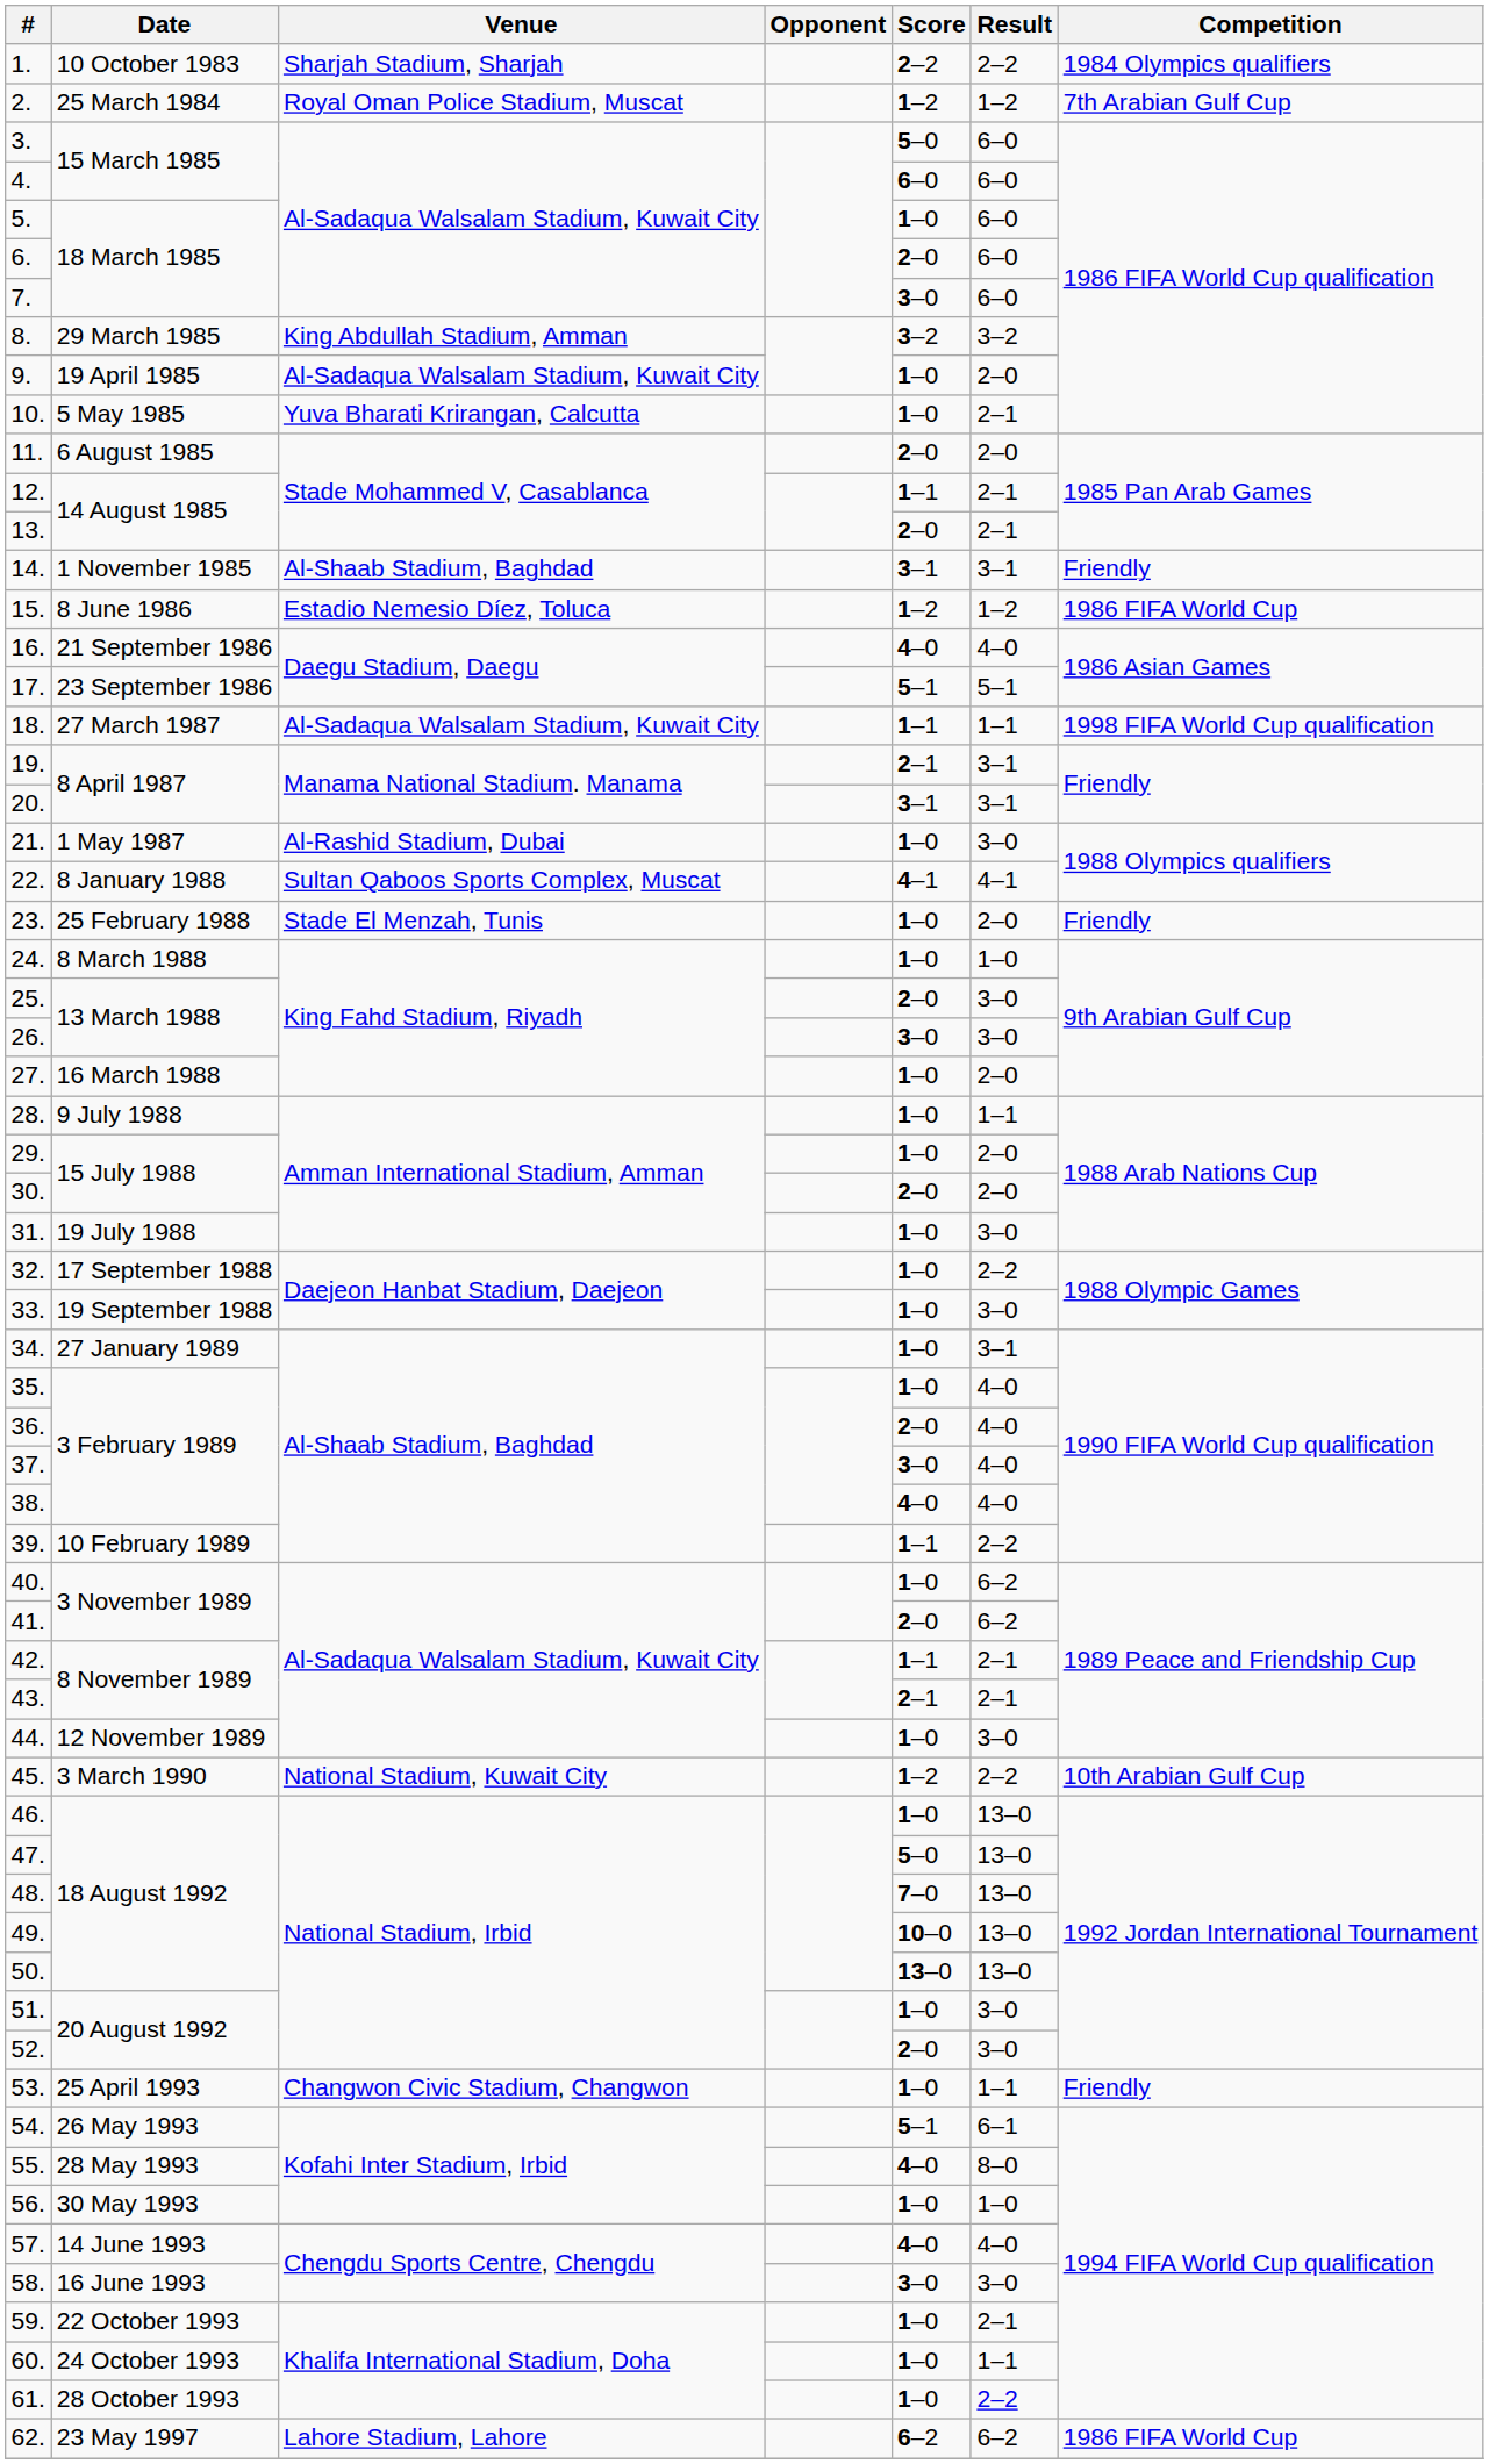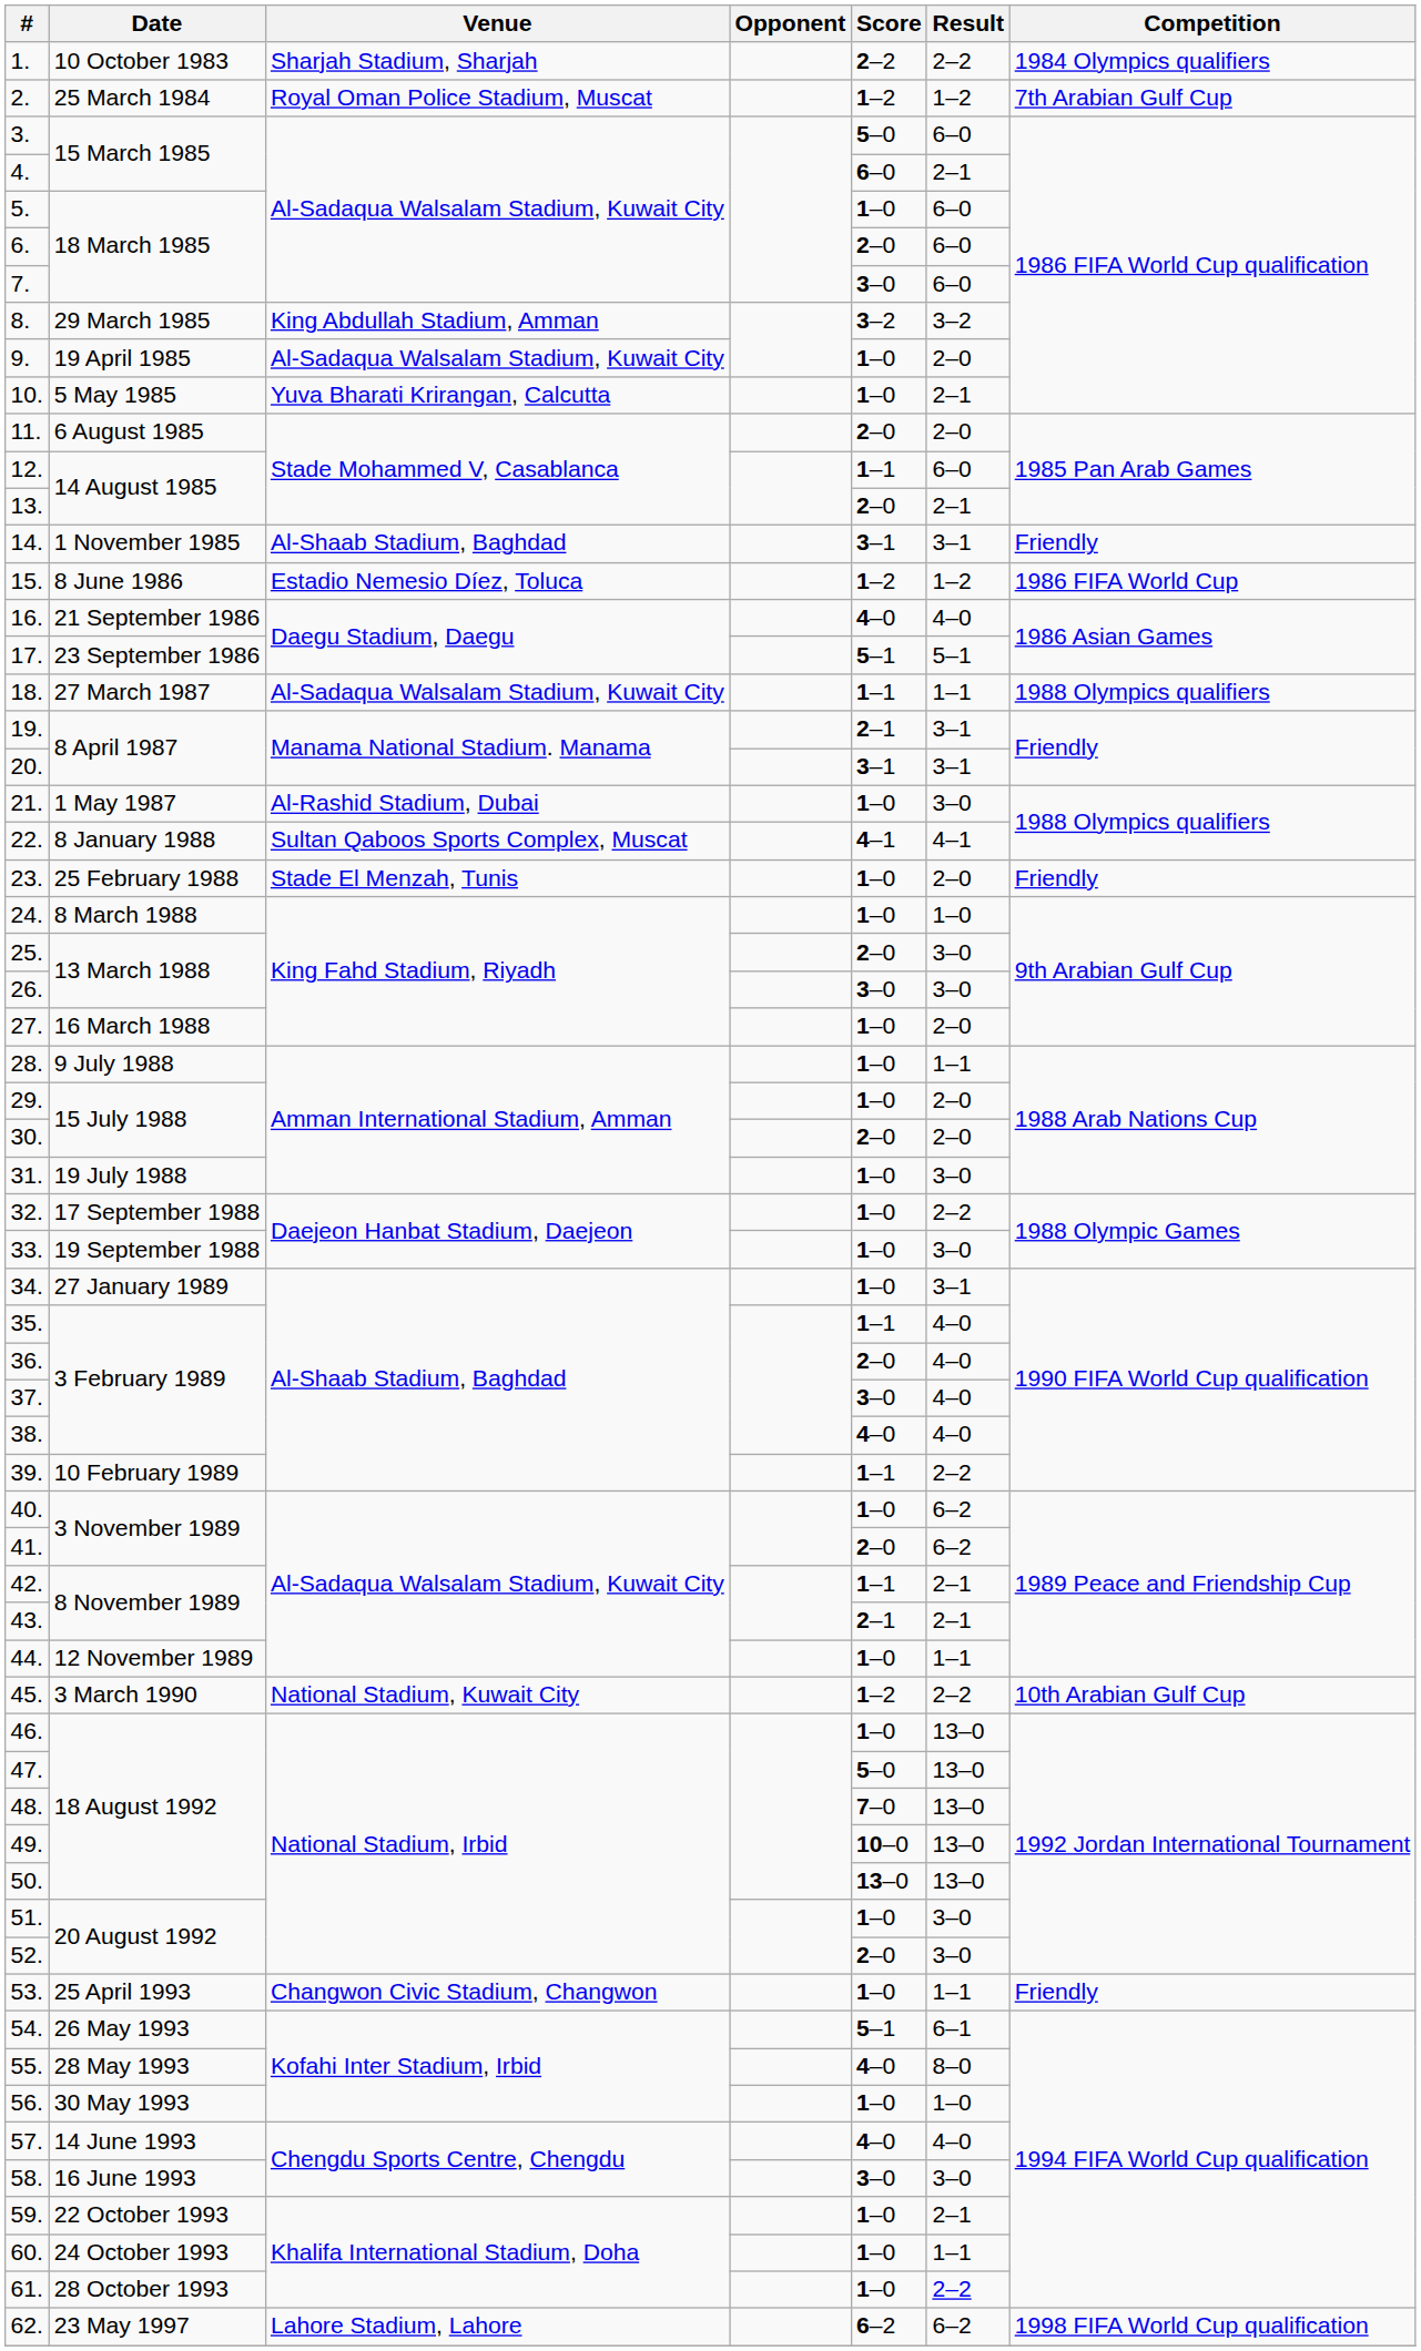 <table class="wikitable collapsible collapsed">
 <tr>
 <th>#</th>
 <th>Date</th>
 <th>Venue</th>
 <th>Opponent</th>
 <th>Score</th>
 <th>Result</th>
 <th>Competition</th>
 </tr>
 <tr>
 <td>1.</td>
 <td>10 October 1983</td>
 <td><a href='#'>Sharjah Stadium</a>, <a href='#'>Sharjah</a></td>
 <td></td>
 <td><strong>2</strong>–2</td>
 <td>2–2</td>
 <td><a href='#'>1984 Olympics qualifiers</a></td>
 </tr>
 <tr>
 <td>2.</td>
 <td>25 March 1984</td>
 <td><a href='#'>Royal Oman Police Stadium</a>, <a href='#'>Muscat</a></td>
 <td></td>
 <td><strong>1</strong>–2</td>
 <td>1–2</td>
 <td><a href='#'>7th Arabian Gulf Cup</a></td>
 </tr>
 <tr>
 <td>3.</td>
 <td rowspan="2">15 March 1985</td>
 <td rowspan="5"><a href='#'>Al-Sadaqua Walsalam Stadium</a>, <a href='#'>Kuwait City</a></td>
 <td rowspan="5"></td>
 <td><strong>5</strong>–0</td>
 <td>6–0</td>
 <td rowspan="8"><a href='#'>1986 FIFA World Cup qualification</a></td>
 </tr>
 <tr>
 <td>4.</td>
 <td><strong>6</strong>–0</td>
-<td>6–0</td>
+<td>2–1</td>
 </tr>
 <tr>
 <td>5.</td>
 <td rowspan="3">18 March 1985</td>
 <td><strong>1</strong>–0</td>
 <td>6–0</td>
 </tr>
 <tr>
 <td>6.</td>
 <td><strong>2</strong>–0</td>
 <td>6–0</td>
 </tr>
 <tr>
 <td>7.</td>
 <td><strong>3</strong>–0</td>
 <td>6–0</td>
 </tr>
 <tr>
 <td>8.</td>
 <td>29 March 1985</td>
 <td><a href='#'>King Abdullah Stadium</a>, <a href='#'>Amman</a></td>
 <td rowspan="2"></td>
 <td><strong>3</strong>–2</td>
 <td>3–2</td>
 </tr>
 <tr>
 <td>9.</td>
 <td>19 April 1985</td>
 <td><a href='#'>Al-Sadaqua Walsalam Stadium</a>, <a href='#'>Kuwait City</a></td>
 <td><strong>1</strong>–0</td>
 <td>2–0</td>
 </tr>
 <tr>
 <td>10.</td>
 <td>5 May 1985</td>
 <td><a href='#'>Yuva Bharati Krirangan</a>, <a href='#'>Calcutta</a></td>
 <td></td>
 <td><strong>1</strong>–0</td>
 <td>2–1</td>
 </tr>
 <tr>
 <td>11.</td>
 <td>6 August 1985</td>
 <td rowspan="3"><a href='#'>Stade Mohammed V</a>, <a href='#'>Casablanca</a></td>
 <td></td>
 <td><strong>2</strong>–0</td>
 <td>2–0</td>
 <td rowspan="3"><a href='#'>1985 Pan Arab Games</a></td>
 </tr>
 <tr>
 <td>12.</td>
 <td rowspan="2">14 August 1985</td>
 <td rowspan="2"></td>
 <td><strong>1</strong>–1</td>
-<td>2–1</td>
+<td>6–0</td>
 </tr>
 <tr>
 <td>13.</td>
 <td><strong>2</strong>–0</td>
 <td>2–1</td>
 </tr>
 <tr>
 <td>14.</td>
 <td>1 November 1985</td>
 <td><a href='#'>Al-Shaab Stadium</a>, <a href='#'>Baghdad</a></td>
 <td></td>
 <td><strong>3</strong>–1</td>
 <td>3–1</td>
 <td><a href='#'>Friendly</a></td>
 </tr>
 <tr>
 <td>15.</td>
 <td>8 June 1986</td>
 <td><a href='#'>Estadio Nemesio Díez</a>, <a href='#'>Toluca</a></td>
 <td></td>
 <td><strong>1</strong>–2</td>
 <td>1–2</td>
 <td><a href='#'>1986 FIFA World Cup</a></td>
 </tr>
 <tr>
 <td>16.</td>
 <td>21 September 1986</td>
 <td rowspan="2"><a href='#'>Daegu Stadium</a>, <a href='#'>Daegu</a></td>
 <td></td>
 <td><strong>4</strong>–0</td>
 <td>4–0</td>
 <td rowspan="2"><a href='#'>1986 Asian Games</a></td>
 </tr>
 <tr>
 <td>17.</td>
 <td>23 September 1986</td>
 <td></td>
 <td><strong>5</strong>–1</td>
 <td>5–1</td>
 </tr>
 <tr>
 <td>18.</td>
 <td>27 March 1987</td>
 <td><a href='#'>Al-Sadaqua Walsalam Stadium</a>, <a href='#'>Kuwait City</a></td>
 <td></td>
 <td><strong>1</strong>–1</td>
 <td>1–1</td>
-<td><a href='#'>1998 FIFA World Cup qualification</a></td>
+<td><a href='#'>1988 Olympics qualifiers</a></td>
 </tr>
 <tr>
 <td>19.</td>
 <td rowspan="2">8 April 1987</td>
 <td rowspan="2"><a href='#'>Manama National Stadium</a>. <a href='#'>Manama</a></td>
 <td></td>
 <td><strong>2</strong>–1</td>
 <td>3–1</td>
 <td rowspan="2"><a href='#'>Friendly</a></td>
 </tr>
 <tr>
 <td>20.</td>
 <td></td>
 <td><strong>3</strong>–1</td>
 <td>3–1</td>
 </tr>
 <tr>
 <td>21.</td>
 <td>1 May 1987</td>
 <td><a href='#'>Al-Rashid Stadium</a>, <a href='#'>Dubai</a></td>
 <td></td>
 <td><strong>1</strong>–0</td>
 <td>3–0</td>
 <td rowspan="2"><a href='#'>1988 Olympics qualifiers</a></td>
 </tr>
 <tr>
 <td>22.</td>
 <td>8 January 1988</td>
 <td><a href='#'>Sultan Qaboos Sports Complex</a>, <a href='#'>Muscat</a></td>
 <td></td>
 <td><strong>4</strong>–1</td>
 <td>4–1</td>
 </tr>
 <tr>
 <td>23.</td>
 <td>25 February 1988</td>
 <td><a href='#'>Stade El Menzah</a>, <a href='#'>Tunis</a></td>
 <td></td>
 <td><strong>1</strong>–0</td>
 <td>2–0</td>
 <td><a href='#'>Friendly</a></td>
 </tr>
 <tr>
 <td>24.</td>
 <td>8 March 1988</td>
 <td rowspan="4"><a href='#'>King Fahd Stadium</a>, <a href='#'>Riyadh</a></td>
 <td></td>
 <td><strong>1</strong>–0</td>
 <td>1–0</td>
 <td rowspan="4"><a href='#'>9th Arabian Gulf Cup</a></td>
 </tr>
 <tr>
 <td>25.</td>
 <td rowspan="2">13 March 1988</td>
 <td></td>
 <td><strong>2</strong>–0</td>
 <td>3–0</td>
 </tr>
 <tr>
 <td>26.</td>
 <td></td>
 <td><strong>3</strong>–0</td>
 <td>3–0</td>
 </tr>
 <tr>
 <td>27.</td>
 <td>16 March 1988</td>
 <td></td>
 <td><strong>1</strong>–0</td>
 <td>2–0</td>
 </tr>
 <tr>
 <td>28.</td>
 <td>9 July 1988</td>
 <td rowspan="4"><a href='#'>Amman International Stadium</a>, <a href='#'>Amman</a></td>
 <td></td>
 <td><strong>1</strong>–0</td>
 <td>1–1</td>
 <td rowspan="4"><a href='#'>1988 Arab Nations Cup</a></td>
 </tr>
 <tr>
 <td>29.</td>
 <td rowspan="2">15 July 1988</td>
 <td></td>
 <td><strong>1</strong>–0</td>
 <td>2–0</td>
 </tr>
 <tr>
 <td>30.</td>
 <td></td>
 <td><strong>2</strong>–0</td>
 <td>2–0</td>
 </tr>
 <tr>
 <td>31.</td>
 <td>19 July 1988</td>
 <td></td>
 <td><strong>1</strong>–0</td>
 <td>3–0</td>
 </tr>
 <tr>
 <td>32.</td>
 <td>17 September 1988</td>
 <td rowspan="2"><a href='#'>Daejeon Hanbat Stadium</a>, <a href='#'>Daejeon</a></td>
 <td></td>
 <td><strong>1</strong>–0</td>
 <td>2–2</td>
 <td rowspan="2"><a href='#'>1988 Olympic Games</a></td>
 </tr>
 <tr>
 <td>33.</td>
 <td>19 September 1988</td>
 <td></td>
 <td><strong>1</strong>–0</td>
 <td>3–0</td>
 </tr>
 <tr>
 <td>34.</td>
 <td>27 January 1989</td>
 <td rowspan="6"><a href='#'>Al-Shaab Stadium</a>, <a href='#'>Baghdad</a></td>
 <td></td>
 <td><strong>1</strong>–0</td>
 <td>3–1</td>
 <td rowspan="6"><a href='#'>1990 FIFA World Cup qualification</a></td>
 </tr>
 <tr>
 <td>35.</td>
 <td rowspan="4">3 February 1989</td>
 <td rowspan="4"></td>
-<td><strong>1</strong>–0</td>
+<td><strong>1</strong>–1</td>
 <td>4–0</td>
 </tr>
 <tr>
 <td>36.</td>
 <td><strong>2</strong>–0</td>
 <td>4–0</td>
 </tr>
 <tr>
 <td>37.</td>
 <td><strong>3</strong>–0</td>
 <td>4–0</td>
 </tr>
 <tr>
 <td>38.</td>
 <td><strong>4</strong>–0</td>
 <td>4–0</td>
 </tr>
 <tr>
 <td>39.</td>
 <td>10 February 1989</td>
 <td></td>
 <td><strong>1</strong>–1</td>
 <td>2–2</td>
 </tr>
 <tr>
 <td>40.</td>
 <td rowspan="2">3 November 1989</td>
 <td rowspan="5"><a href='#'>Al-Sadaqua Walsalam Stadium</a>, <a href='#'>Kuwait City</a></td>
 <td rowspan="2"></td>
 <td><strong>1</strong>–0</td>
 <td>6–2</td>
 <td rowspan="5"><a href='#'>1989 Peace and Friendship Cup</a></td>
 </tr>
 <tr>
 <td>41.</td>
 <td><strong>2</strong>–0</td>
 <td>6–2</td>
 </tr>
 <tr>
 <td>42.</td>
 <td rowspan="2">8 November 1989</td>
 <td rowspan="2"></td>
 <td><strong>1</strong>–1</td>
 <td>2–1</td>
 </tr>
 <tr>
 <td>43.</td>
 <td><strong>2</strong>–1</td>
 <td>2–1</td>
 </tr>
 <tr>
 <td>44.</td>
 <td>12 November 1989</td>
 <td></td>
 <td><strong>1</strong>–0</td>
-<td>3–0</td>
+<td>1–1</td>
 </tr>
 <tr>
 <td>45.</td>
 <td>3 March 1990</td>
 <td><a href='#'>National Stadium</a>, <a href='#'>Kuwait City</a></td>
 <td></td>
 <td><strong>1</strong>–2</td>
 <td>2–2</td>
 <td><a href='#'>10th Arabian Gulf Cup</a></td>
 </tr>
 <tr>
 <td>46.</td>
 <td rowspan="5">18 August 1992</td>
 <td rowspan="7"><a href='#'>National Stadium</a>, <a href='#'>Irbid</a></td>
 <td rowspan="5"></td>
 <td><strong>1</strong>–0</td>
 <td>13–0</td>
 <td rowspan="7"><a href='#'>1992 Jordan International Tournament</a></td>
 </tr>
 <tr>
 <td>47.</td>
 <td><strong>5</strong>–0</td>
 <td>13–0</td>
 </tr>
 <tr>
 <td>48.</td>
 <td><strong>7</strong>–0</td>
 <td>13–0</td>
 </tr>
 <tr>
 <td>49.</td>
 <td><strong>10</strong>–0</td>
 <td>13–0</td>
 </tr>
 <tr>
 <td>50.</td>
 <td><strong>13</strong>–0</td>
 <td>13–0</td>
 </tr>
 <tr>
 <td>51.</td>
 <td rowspan="2">20 August 1992</td>
 <td rowspan="2"></td>
 <td><strong>1</strong>–0</td>
 <td>3–0</td>
 </tr>
 <tr>
 <td>52.</td>
 <td><strong>2</strong>–0</td>
 <td>3–0</td>
 </tr>
 <tr>
 <td>53.</td>
 <td>25 April 1993</td>
 <td><a href='#'>Changwon Civic Stadium</a>, <a href='#'>Changwon</a></td>
 <td></td>
 <td><strong>1</strong>–0</td>
 <td>1–1</td>
 <td><a href='#'>Friendly</a></td>
 </tr>
 <tr>
 <td>54.</td>
 <td>26 May 1993</td>
 <td rowspan="3"><a href='#'>Kofahi Inter Stadium</a>, <a href='#'>Irbid</a></td>
 <td></td>
 <td><strong>5</strong>–1</td>
 <td>6–1</td>
 <td rowspan="8"><a href='#'>1994 FIFA World Cup qualification</a></td>
 </tr>
 <tr>
 <td>55.</td>
 <td>28 May 1993</td>
 <td></td>
 <td><strong>4</strong>–0</td>
 <td>8–0</td>
 </tr>
 <tr>
 <td>56.</td>
 <td>30 May 1993</td>
 <td></td>
 <td><strong>1</strong>–0</td>
 <td>1–0</td>
 </tr>
 <tr>
 <td>57.</td>
 <td>14 June 1993</td>
 <td rowspan="2"><a href='#'>Chengdu Sports Centre</a>, <a href='#'>Chengdu</a></td>
 <td></td>
 <td><strong>4</strong>–0</td>
 <td>4–0</td>
 </tr>
 <tr>
 <td>58.</td>
 <td>16 June 1993</td>
 <td></td>
 <td><strong>3</strong>–0</td>
 <td>3–0</td>
 </tr>
 <tr>
 <td>59.</td>
 <td>22 October 1993</td>
 <td rowspan="3"><a href='#'>Khalifa International Stadium</a>, <a href='#'>Doha</a></td>
 <td></td>
 <td><strong>1</strong>–0</td>
 <td>2–1</td>
 </tr>
 <tr>
 <td>60.</td>
 <td>24 October 1993</td>
 <td></td>
 <td><strong>1</strong>–0</td>
 <td>1–1</td>
 </tr>
 <tr>
 <td>61.</td>
 <td>28 October 1993</td>
 <td></td>
 <td><strong>1</strong>–0</td>
 <td><a href='#'>2–2</a></td>
 </tr>
 <tr>
 <td>62.</td>
 <td>23 May 1997</td>
 <td><a href='#'>Lahore Stadium</a>, <a href='#'>Lahore</a></td>
 <td></td>
 <td><strong>6</strong>–2</td>
 <td>6–2</td>
-<td><a href='#'>1986 FIFA World Cup</a></td>
+<td><a href='#'>1998 FIFA World Cup qualification</a></td>
 </tr>
 <tr>
 </tr>
 </table>
